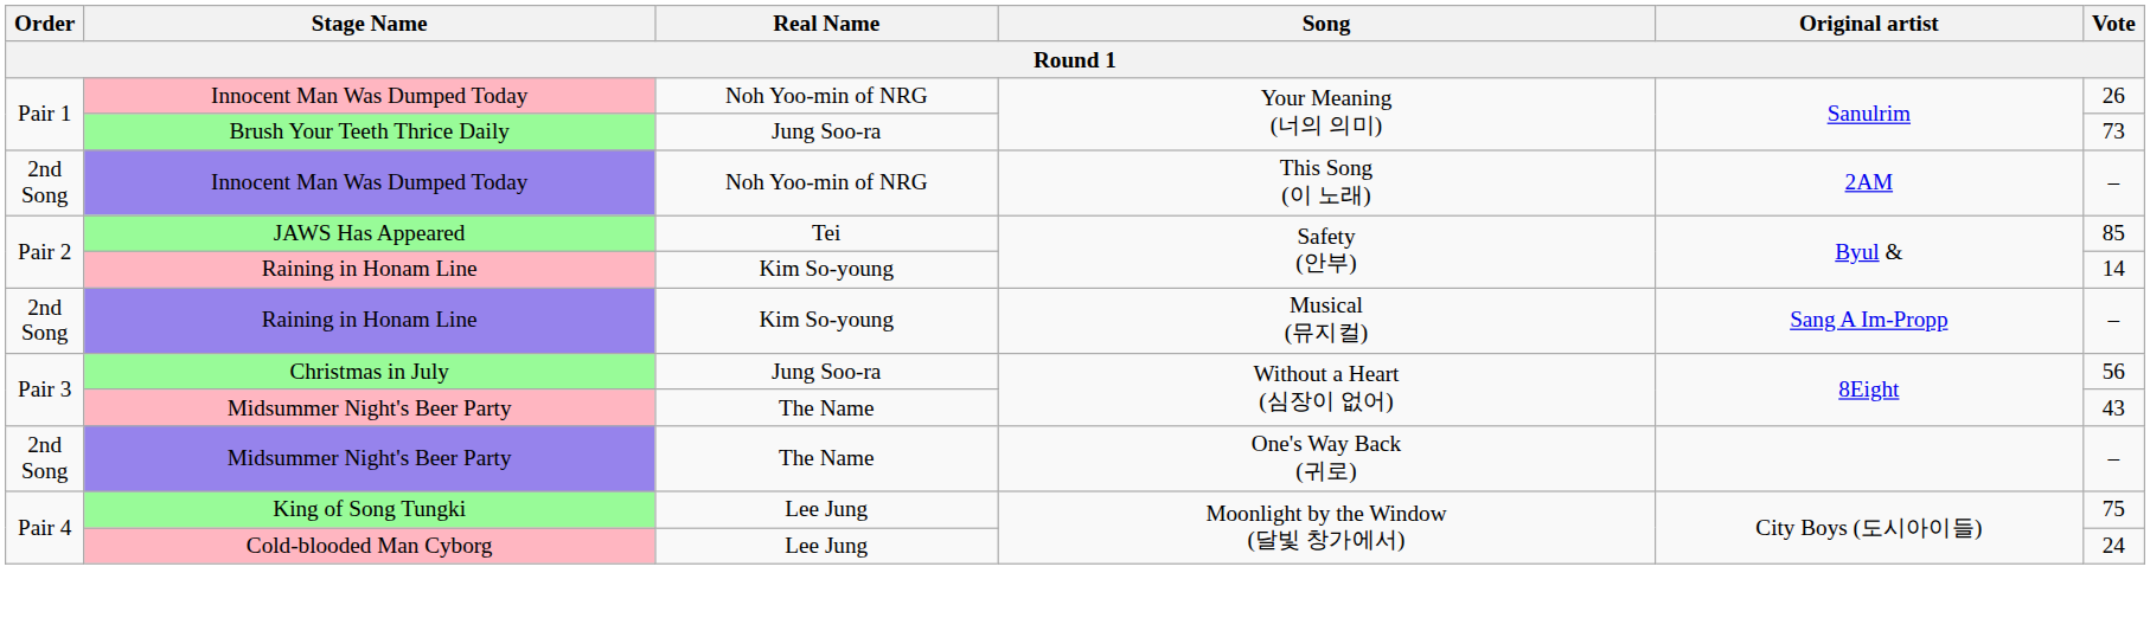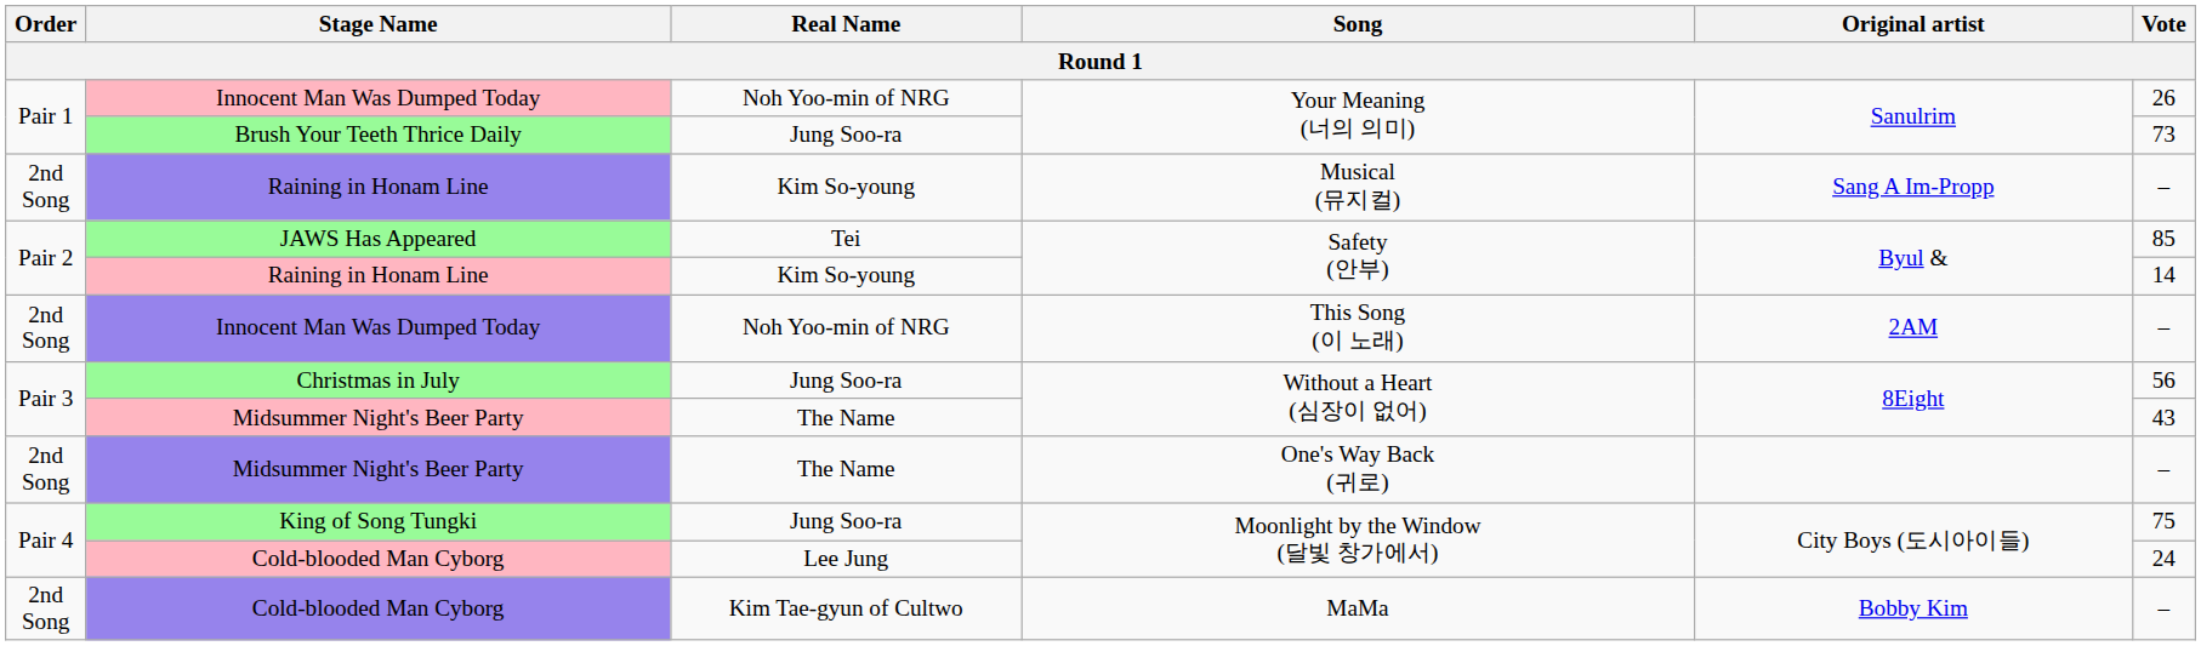 <table class="wikitable" style="text-align:center; width:95%;">
 <tr>
 <th style="width:1%;">Order</th>
 <th style="width:20%;">Stage Name</th>
 <th style="width:12%;">Real Name</th>
 <th style="width:23%;">Song</th>
 <th style="width:15%;">Original artist</th>
 <th style="width:1%;">Vote</th>
 </tr>
 <tr>
 <th colspan=6>Round 1</th>
 </tr>
 <tr>
 <td rowspan=2>Pair 1</td>
 <td bgcolor="lightpink">Innocent Man Was Dumped Today</td>
 <td>Noh Yoo-min of NRG</td>
 <td rowspan=2>Your Meaning<br>(너의 의미)</td>
 <td rowspan=2><a href='#'>Sanulrim</a></td>
 <td>26</td>
 </tr>
 <tr>
 <td bgcolor="palegreen">Brush Your Teeth Thrice Daily</td>
 <td>Jung Soo-ra</td>
 <td>73</td>
 </tr>
 <tr>
 <td>2nd Song</td>
-<td bgcolor="#9683EC">Innocent Man Was Dumped Today</td>
-<td>Noh Yoo-min of NRG</td>
-<td>This Song<br>(이 노래)</td>
-<td><a href='#'>2AM</a></td>
+<td bgcolor="#9683EC">Raining in Honam Line</td>
+<td>Kim So-young</td>
+<td>Musical<br>(뮤지컬)</td>
+<td><a href='#'>Sang A Im-Propp</a></td>
 <td>–</td>
 </tr>
 <tr>
 <td rowspan=2>Pair 2</td>
 <td bgcolor="palegreen">JAWS Has Appeared</td>
 <td>Tei</td>
 <td rowspan=2>Safety<br>(안부)</td>
 <td rowspan=2><a href='#'>Byul</a> & </td>
 <td>85</td>
 </tr>
 <tr>
 <td bgcolor="lightpink">Raining in Honam Line</td>
 <td>Kim So-young</td>
 <td>14</td>
 </tr>
 <tr>
 <td>2nd Song</td>
-<td bgcolor="#9683EC">Raining in Honam Line</td>
-<td>Kim So-young</td>
-<td>Musical<br>(뮤지컬)</td>
-<td><a href='#'>Sang A Im-Propp</a></td>
+<td bgcolor="#9683EC">Innocent Man Was Dumped Today</td>
+<td>Noh Yoo-min of NRG</td>
+<td>This Song<br>(이 노래)</td>
+<td><a href='#'>2AM</a></td>
 <td>–</td>
 </tr>
 <tr>
 <td rowspan=2>Pair 3</td>
 <td bgcolor="palegreen">Christmas in July</td>
 <td>Jung Soo-ra</td>
 <td rowspan=2>Without a Heart<br>(심장이 없어)</td>
 <td rowspan=2><a href='#'>8Eight</a></td>
 <td>56</td>
 </tr>
 <tr>
 <td bgcolor="lightpink">Midsummer Night's Beer Party</td>
 <td>The Name</td>
 <td>43</td>
 </tr>
 <tr>
 <td>2nd Song</td>
 <td bgcolor="#9683EC">Midsummer Night's Beer Party</td>
 <td>The Name</td>
 <td>One's Way Back<br>(귀로)</td>
 <td></td>
 <td>–</td>
 </tr>
 <tr>
 <td rowspan=2>Pair 4</td>
 <td bgcolor="palegreen">King of Song Tungki</td>
-<td>Lee Jung</td>
+<td>Jung Soo-ra</td>
 <td rowspan=2>Moonlight by the Window<br>(달빛 창가에서)</td>
 <td rowspan=2>City Boys (도시아이들)</td>
 <td>75</td>
 </tr>
 <tr>
 <td bgcolor="lightpink">Cold-blooded Man Cyborg</td>
 <td>Lee Jung</td>
 <td>24</td>
 </tr>
+<tr>
+<td>2nd Song</td>
+<td bgcolor="#9683EC">Cold-blooded Man Cyborg</td>
+<td>Kim Tae-gyun of Cultwo</td>
+<td>MaMa</td>
+<td><a href='#'>Bobby Kim</a></td>
+<td>–</td>
+</tr>
 </table>
